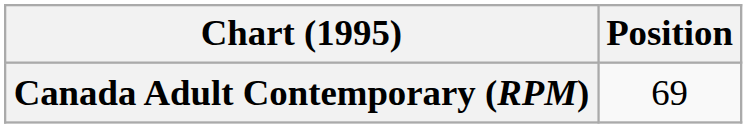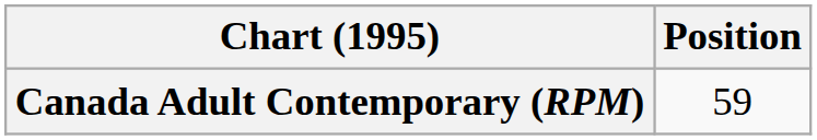 <table class="wikitable plainrowheaders" style="text-align:center">
 <tr>
 <th>Chart (1995)</th>
 <th>Position</th>
 </tr>
 <tr>
 <th scope="row">Canada Adult Contemporary (<em>RPM</em>)</th>
-<td>69</td>
+<td>59</td>
 </tr>
 </table>
